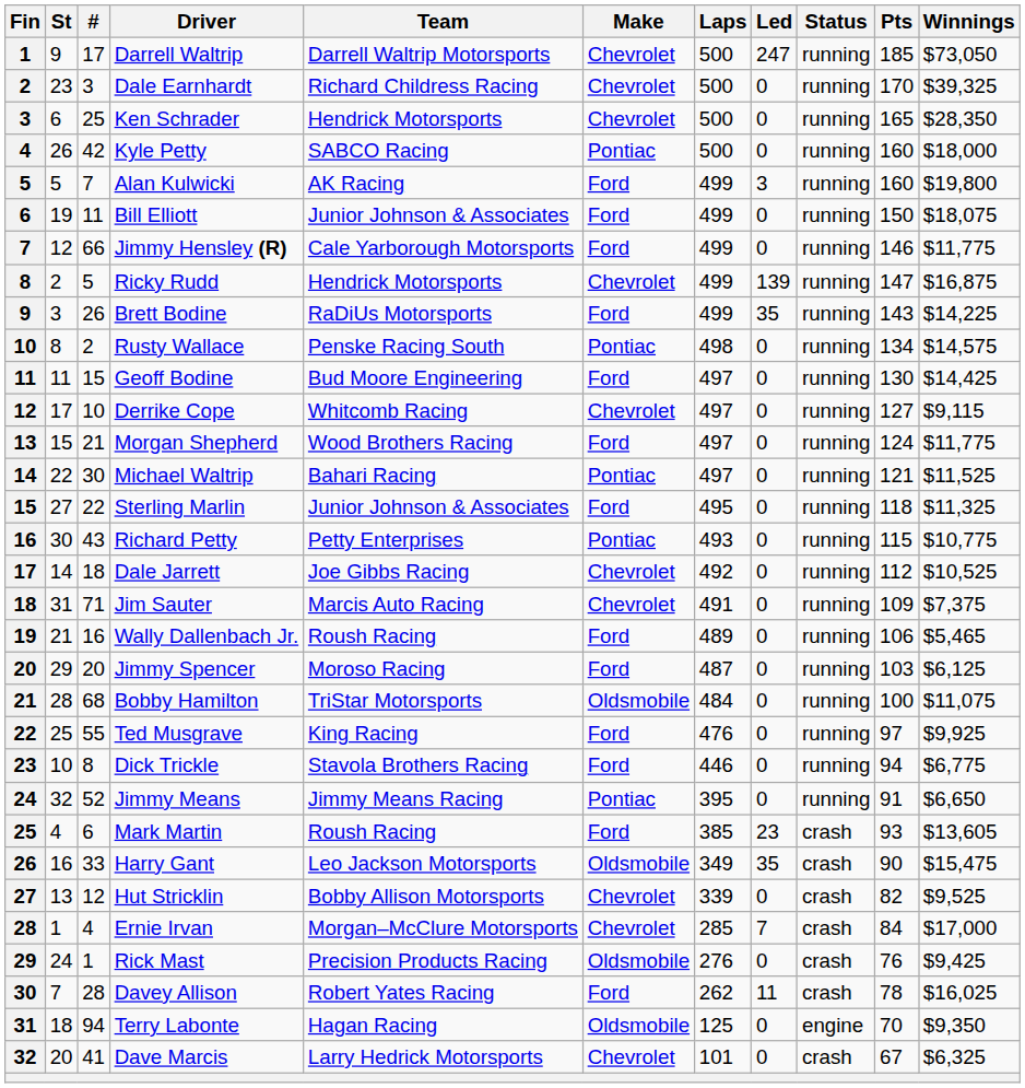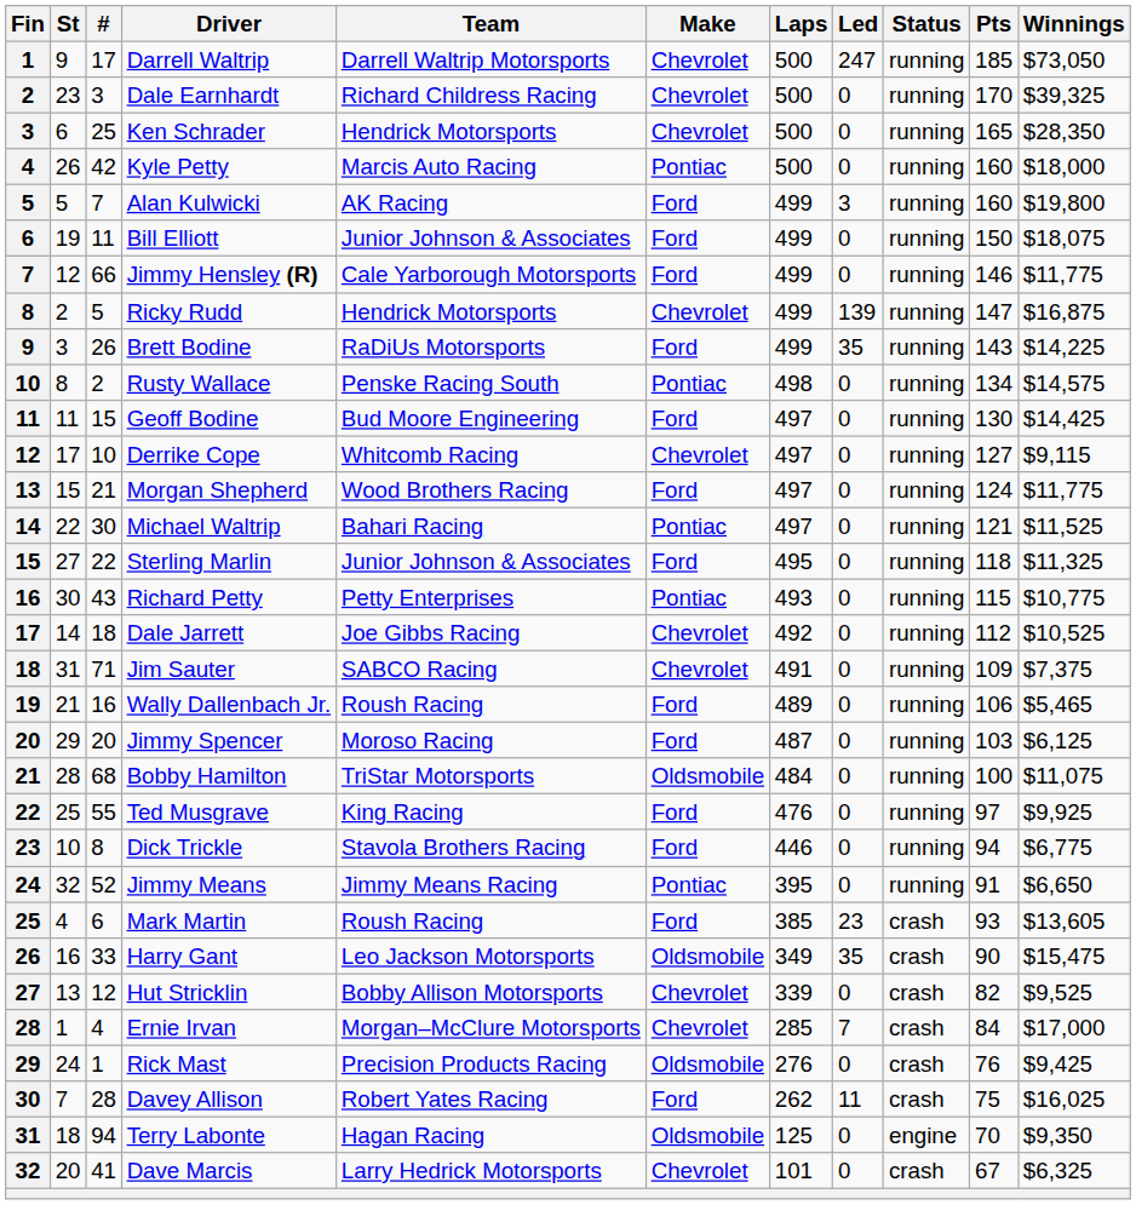 <table class="wikitable" style="font-size:95%">
 <tr>
 <th>Fin</th>
 <th>St</th>
 <th>#</th>
 <th>Driver</th>
 <th>Team</th>
 <th>Make</th>
 <th>Laps</th>
 <th>Led</th>
 <th>Status</th>
 <th>Pts</th>
 <th>Winnings</th>
 </tr>
 <tr>
 <th>1</th>
 <td>9</td>
 <td>17</td>
 <td><a href='#'>Darrell Waltrip</a></td>
 <td><a href='#'>Darrell Waltrip Motorsports</a></td>
 <td><a href='#'>Chevrolet</a></td>
 <td>500</td>
 <td>247</td>
 <td>running</td>
 <td>185</td>
 <td>$73,050</td>
 </tr>
 <tr>
 <th>2</th>
 <td>23</td>
 <td>3</td>
 <td><a href='#'>Dale Earnhardt</a></td>
 <td><a href='#'>Richard Childress Racing</a></td>
 <td><a href='#'>Chevrolet</a></td>
 <td>500</td>
 <td>0</td>
 <td>running</td>
 <td>170</td>
 <td>$39,325</td>
 </tr>
 <tr>
 <th>3</th>
 <td>6</td>
 <td>25</td>
 <td><a href='#'>Ken Schrader</a></td>
 <td><a href='#'>Hendrick Motorsports</a></td>
 <td><a href='#'>Chevrolet</a></td>
 <td>500</td>
 <td>0</td>
 <td>running</td>
 <td>165</td>
 <td>$28,350</td>
 </tr>
 <tr>
 <th>4</th>
 <td>26</td>
 <td>42</td>
 <td><a href='#'>Kyle Petty</a></td>
-<td><a href='#'>SABCO Racing</a></td>
+<td><a href='#'>Marcis Auto Racing</a></td>
 <td><a href='#'>Pontiac</a></td>
 <td>500</td>
 <td>0</td>
 <td>running</td>
 <td>160</td>
 <td>$18,000</td>
 </tr>
 <tr>
 <th>5</th>
 <td>5</td>
 <td>7</td>
 <td><a href='#'>Alan Kulwicki</a></td>
 <td><a href='#'>AK Racing</a></td>
 <td><a href='#'>Ford</a></td>
 <td>499</td>
 <td>3</td>
 <td>running</td>
 <td>160</td>
 <td>$19,800</td>
 </tr>
 <tr>
 <th>6</th>
 <td>19</td>
 <td>11</td>
 <td><a href='#'>Bill Elliott</a></td>
 <td><a href='#'>Junior Johnson & Associates</a></td>
 <td><a href='#'>Ford</a></td>
 <td>499</td>
 <td>0</td>
 <td>running</td>
 <td>150</td>
 <td>$18,075</td>
 </tr>
 <tr>
 <th>7</th>
 <td>12</td>
 <td>66</td>
 <td><a href='#'>Jimmy Hensley</a> <strong>(R)</strong></td>
 <td><a href='#'>Cale Yarborough Motorsports</a></td>
 <td><a href='#'>Ford</a></td>
 <td>499</td>
 <td>0</td>
 <td>running</td>
 <td>146</td>
 <td>$11,775</td>
 </tr>
 <tr>
 <th>8</th>
 <td>2</td>
 <td>5</td>
 <td><a href='#'>Ricky Rudd</a></td>
 <td><a href='#'>Hendrick Motorsports</a></td>
 <td><a href='#'>Chevrolet</a></td>
 <td>499</td>
 <td>139</td>
 <td>running</td>
 <td>147</td>
 <td>$16,875</td>
 </tr>
 <tr>
 <th>9</th>
 <td>3</td>
 <td>26</td>
 <td><a href='#'>Brett Bodine</a></td>
 <td><a href='#'>RaDiUs Motorsports</a></td>
 <td><a href='#'>Ford</a></td>
 <td>499</td>
 <td>35</td>
 <td>running</td>
 <td>143</td>
 <td>$14,225</td>
 </tr>
 <tr>
 <th>10</th>
 <td>8</td>
 <td>2</td>
 <td><a href='#'>Rusty Wallace</a></td>
 <td><a href='#'>Penske Racing South</a></td>
 <td><a href='#'>Pontiac</a></td>
 <td>498</td>
 <td>0</td>
 <td>running</td>
 <td>134</td>
 <td>$14,575</td>
 </tr>
 <tr>
 <th>11</th>
 <td>11</td>
 <td>15</td>
 <td><a href='#'>Geoff Bodine</a></td>
 <td><a href='#'>Bud Moore Engineering</a></td>
 <td><a href='#'>Ford</a></td>
 <td>497</td>
 <td>0</td>
 <td>running</td>
 <td>130</td>
 <td>$14,425</td>
 </tr>
 <tr>
 <th>12</th>
 <td>17</td>
 <td>10</td>
 <td><a href='#'>Derrike Cope</a></td>
 <td><a href='#'>Whitcomb Racing</a></td>
 <td><a href='#'>Chevrolet</a></td>
 <td>497</td>
 <td>0</td>
 <td>running</td>
 <td>127</td>
 <td>$9,115</td>
 </tr>
 <tr>
 <th>13</th>
 <td>15</td>
 <td>21</td>
 <td><a href='#'>Morgan Shepherd</a></td>
 <td><a href='#'>Wood Brothers Racing</a></td>
 <td><a href='#'>Ford</a></td>
 <td>497</td>
 <td>0</td>
 <td>running</td>
 <td>124</td>
 <td>$11,775</td>
 </tr>
 <tr>
 <th>14</th>
 <td>22</td>
 <td>30</td>
 <td><a href='#'>Michael Waltrip</a></td>
 <td><a href='#'>Bahari Racing</a></td>
 <td><a href='#'>Pontiac</a></td>
 <td>497</td>
 <td>0</td>
 <td>running</td>
 <td>121</td>
 <td>$11,525</td>
 </tr>
 <tr>
 <th>15</th>
 <td>27</td>
 <td>22</td>
 <td><a href='#'>Sterling Marlin</a></td>
 <td><a href='#'>Junior Johnson & Associates</a></td>
 <td><a href='#'>Ford</a></td>
 <td>495</td>
 <td>0</td>
 <td>running</td>
 <td>118</td>
 <td>$11,325</td>
 </tr>
 <tr>
 <th>16</th>
 <td>30</td>
 <td>43</td>
 <td><a href='#'>Richard Petty</a></td>
 <td><a href='#'>Petty Enterprises</a></td>
 <td><a href='#'>Pontiac</a></td>
 <td>493</td>
 <td>0</td>
 <td>running</td>
 <td>115</td>
 <td>$10,775</td>
 </tr>
 <tr>
 <th>17</th>
 <td>14</td>
 <td>18</td>
 <td><a href='#'>Dale Jarrett</a></td>
 <td><a href='#'>Joe Gibbs Racing</a></td>
 <td><a href='#'>Chevrolet</a></td>
 <td>492</td>
 <td>0</td>
 <td>running</td>
 <td>112</td>
 <td>$10,525</td>
 </tr>
 <tr>
 <th>18</th>
 <td>31</td>
 <td>71</td>
 <td><a href='#'>Jim Sauter</a></td>
-<td><a href='#'>Marcis Auto Racing</a></td>
+<td><a href='#'>SABCO Racing</a></td>
 <td><a href='#'>Chevrolet</a></td>
 <td>491</td>
 <td>0</td>
 <td>running</td>
 <td>109</td>
 <td>$7,375</td>
 </tr>
 <tr>
 <th>19</th>
 <td>21</td>
 <td>16</td>
 <td><a href='#'>Wally Dallenbach Jr.</a></td>
 <td><a href='#'>Roush Racing</a></td>
 <td><a href='#'>Ford</a></td>
 <td>489</td>
 <td>0</td>
 <td>running</td>
 <td>106</td>
 <td>$5,465</td>
 </tr>
 <tr>
 <th>20</th>
 <td>29</td>
 <td>20</td>
 <td><a href='#'>Jimmy Spencer</a></td>
 <td><a href='#'>Moroso Racing</a></td>
 <td><a href='#'>Ford</a></td>
 <td>487</td>
 <td>0</td>
 <td>running</td>
 <td>103</td>
 <td>$6,125</td>
 </tr>
 <tr>
 <th>21</th>
 <td>28</td>
 <td>68</td>
 <td><a href='#'>Bobby Hamilton</a></td>
 <td><a href='#'>TriStar Motorsports</a></td>
 <td><a href='#'>Oldsmobile</a></td>
 <td>484</td>
 <td>0</td>
 <td>running</td>
 <td>100</td>
 <td>$11,075</td>
 </tr>
 <tr>
 <th>22</th>
 <td>25</td>
 <td>55</td>
 <td><a href='#'>Ted Musgrave</a></td>
 <td><a href='#'>King Racing</a></td>
 <td><a href='#'>Ford</a></td>
 <td>476</td>
 <td>0</td>
 <td>running</td>
 <td>97</td>
 <td>$9,925</td>
 </tr>
 <tr>
 <th>23</th>
 <td>10</td>
 <td>8</td>
 <td><a href='#'>Dick Trickle</a></td>
 <td><a href='#'>Stavola Brothers Racing</a></td>
 <td><a href='#'>Ford</a></td>
 <td>446</td>
 <td>0</td>
 <td>running</td>
 <td>94</td>
 <td>$6,775</td>
 </tr>
 <tr>
 <th>24</th>
 <td>32</td>
 <td>52</td>
 <td><a href='#'>Jimmy Means</a></td>
 <td><a href='#'>Jimmy Means Racing</a></td>
 <td><a href='#'>Pontiac</a></td>
 <td>395</td>
 <td>0</td>
 <td>running</td>
 <td>91</td>
 <td>$6,650</td>
 </tr>
 <tr>
 <th>25</th>
 <td>4</td>
 <td>6</td>
 <td><a href='#'>Mark Martin</a></td>
 <td><a href='#'>Roush Racing</a></td>
 <td><a href='#'>Ford</a></td>
 <td>385</td>
 <td>23</td>
 <td>crash</td>
 <td>93</td>
 <td>$13,605</td>
 </tr>
 <tr>
 <th>26</th>
 <td>16</td>
 <td>33</td>
 <td><a href='#'>Harry Gant</a></td>
 <td><a href='#'>Leo Jackson Motorsports</a></td>
 <td><a href='#'>Oldsmobile</a></td>
 <td>349</td>
 <td>35</td>
 <td>crash</td>
 <td>90</td>
 <td>$15,475</td>
 </tr>
 <tr>
 <th>27</th>
 <td>13</td>
 <td>12</td>
 <td><a href='#'>Hut Stricklin</a></td>
 <td><a href='#'>Bobby Allison Motorsports</a></td>
 <td><a href='#'>Chevrolet</a></td>
 <td>339</td>
 <td>0</td>
 <td>crash</td>
 <td>82</td>
 <td>$9,525</td>
 </tr>
 <tr>
 <th>28</th>
 <td>1</td>
 <td>4</td>
 <td><a href='#'>Ernie Irvan</a></td>
 <td><a href='#'>Morgan–McClure Motorsports</a></td>
 <td><a href='#'>Chevrolet</a></td>
 <td>285</td>
 <td>7</td>
 <td>crash</td>
 <td>84</td>
 <td>$17,000</td>
 </tr>
 <tr>
 <th>29</th>
 <td>24</td>
 <td>1</td>
 <td><a href='#'>Rick Mast</a></td>
 <td><a href='#'>Precision Products Racing</a></td>
 <td><a href='#'>Oldsmobile</a></td>
 <td>276</td>
 <td>0</td>
 <td>crash</td>
 <td>76</td>
 <td>$9,425</td>
 </tr>
 <tr>
 <th>30</th>
 <td>7</td>
 <td>28</td>
 <td><a href='#'>Davey Allison</a></td>
 <td><a href='#'>Robert Yates Racing</a></td>
 <td><a href='#'>Ford</a></td>
 <td>262</td>
 <td>11</td>
 <td>crash</td>
-<td>78</td>
+<td>75</td>
 <td>$16,025</td>
 </tr>
 <tr>
 <th>31</th>
 <td>18</td>
 <td>94</td>
 <td><a href='#'>Terry Labonte</a></td>
 <td><a href='#'>Hagan Racing</a></td>
 <td><a href='#'>Oldsmobile</a></td>
 <td>125</td>
 <td>0</td>
 <td>engine</td>
 <td>70</td>
 <td>$9,350</td>
 </tr>
 <tr>
 <th>32</th>
 <td>20</td>
 <td>41</td>
 <td><a href='#'>Dave Marcis</a></td>
 <td><a href='#'>Larry Hedrick Motorsports</a></td>
 <td><a href='#'>Chevrolet</a></td>
 <td>101</td>
 <td>0</td>
 <td>crash</td>
 <td>67</td>
 <td>$6,325</td>
 </tr>
 <tr>
 <th colspan="11"></th>
 </tr>
 </table>
